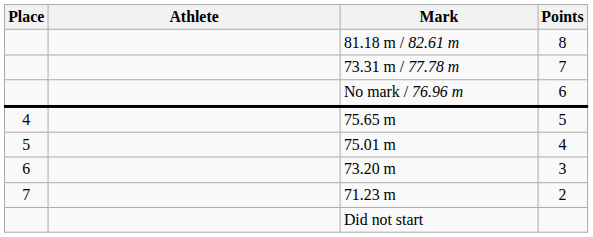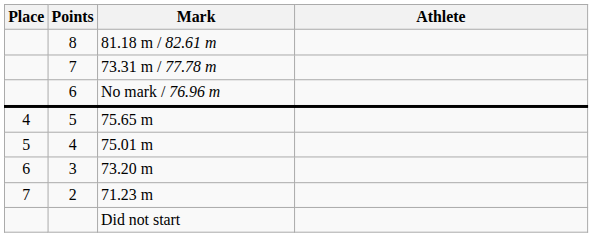 <table class=wikitable>
 <tr>
 <th>Place</th>
+<th>Points</th>
+<th style="width:12em">Mark</th>
 <th style="width:18em">Athlete</th>
-<th style="width:12em">Mark</th>
-<th>Points</th>
 </tr>
 <tr>
 <td align=center></td>
+<td align=center>8</td>
+<td>81.18 m / <em>82.61 m</em></td>
 <td></td>
-<td>81.18 m / <em>82.61 m</em></td>
-<td align=center>8</td>
 </tr>
 <tr>
 <td align=center></td>
+<td align=center>7</td>
+<td>73.31 m / <em>77.78 m</em></td>
 <td></td>
-<td>73.31 m / <em>77.78 m</em></td>
-<td align=center>7</td>
 </tr>
 <tr>
 <td align=center></td>
+<td align=center>6</td>
+<td>No mark / <em>76.96 m</em></td>
 <td></td>
-<td>No mark / <em>76.96 m</em></td>
-<td align=center>6</td>
 </tr>
 <tr style="border-top:3px solid black;">
 <td align=center>4</td>
+<td align=center>5</td>
+<td>75.65 m</td>
 <td></td>
-<td>75.65 m</td>
-<td align=center>5</td>
 </tr>
 <tr>
 <td align=center>5</td>
+<td align=center>4</td>
+<td>75.01 m</td>
 <td></td>
-<td>75.01 m</td>
-<td align=center>4</td>
 </tr>
 <tr>
 <td align=center>6</td>
+<td align=center>3</td>
+<td>73.20 m</td>
 <td></td>
-<td>73.20 m</td>
-<td align=center>3</td>
 </tr>
 <tr>
 <td align=center>7</td>
+<td align=center>2</td>
+<td>71.23 m</td>
 <td></td>
-<td>71.23 m</td>
-<td align=center>2</td>
 </tr>
 <tr>
 <td align=center></td>
 <td></td>
 <td>Did not start</td>
 <td></td>
 </tr>
 </table>
